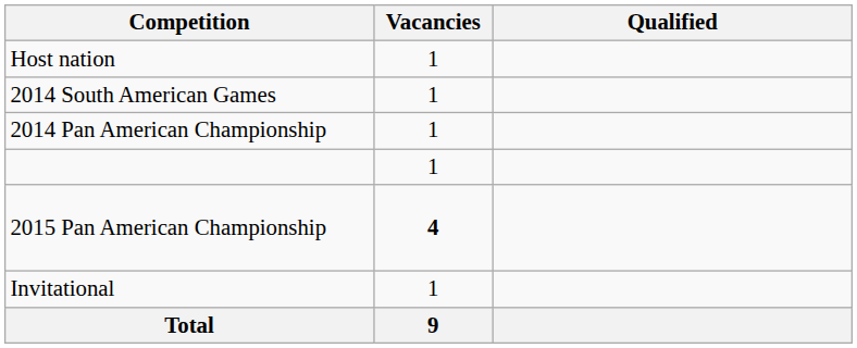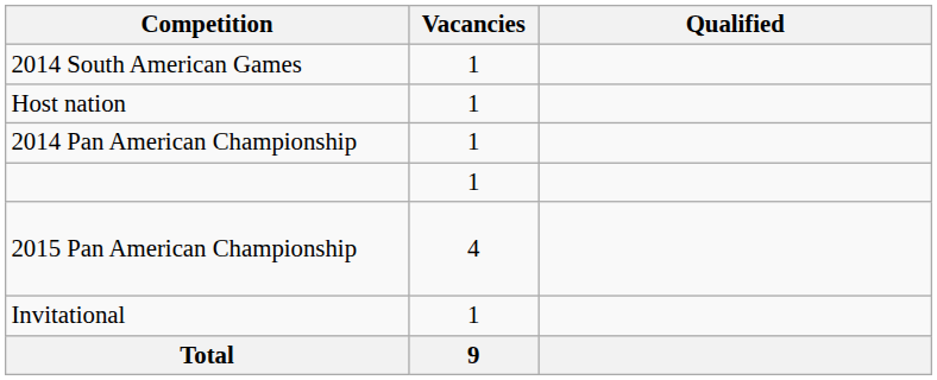 <table class = "wikitable" width=600>
 <tr>
 <th width=300>Competition</th>
 <th width=80>Vacancies</th>
 <th width=300>Qualified</th>
 </tr>
 <tr>
-<td>Host nation</td>
+<td>2014 South American Games</td>
 <td align="center">1</td>
 <td></td>
 </tr>
 <tr>
-<td>2014 South American Games</td>
+<td>Host nation</td>
 <td align="center">1</td>
 <td></td>
 </tr>
 <tr>
 <td>2014 Pan American Championship</td>
 <td align="center">1</td>
 <td></td>
 </tr>
 <tr>
 <td></td>
 <td align="center">1</td>
 <td></td>
 </tr>
 <tr>
 <td>2015 Pan American Championship</td>
-<td align="center"><strong>4</strong></td>
+<td align="center">4</td>
 <td><br><br> <br></td>
 </tr>
 <tr>
 <td>Invitational</td>
 <td align="center">1</td>
 <td></td>
 </tr>
 <tr>
 <th>Total</th>
 <th>9</th>
 <th></th>
 </tr>
 </table>
